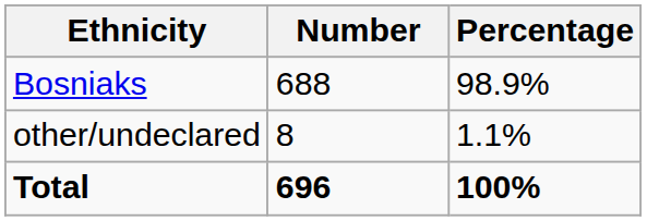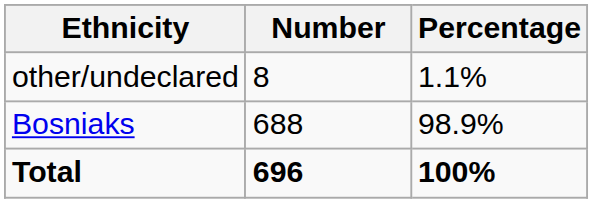 <table class="wikitable">
 <tr>
 <th width="100px">Ethnicity</th>
 <th width="80px">Number</th>
 <th width="80px">Percentage</th>
 </tr>
 <tr>
+<td>other/undeclared</td>
+<td>8</td>
+<td>1.1%</td>
+</tr>
+<tr>
 <td><a href='#'>Bosniaks</a></td>
 <td>688</td>
 <td>98.9%</td>
-</tr>
-<tr>
-<td>other/undeclared</td>
-<td>8</td>
-<td>1.1%</td>
 </tr>
 <tr>
 <td><strong>Total</strong></td>
 <td><strong>696</strong></td>
 <td><strong>100%</strong></td>
 </tr>
 </table>
